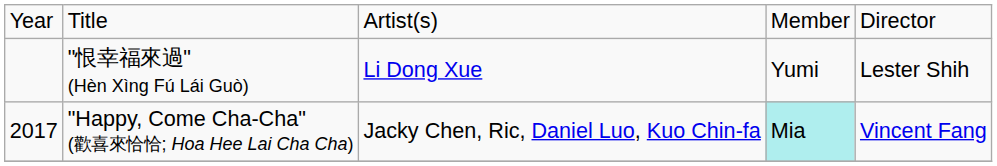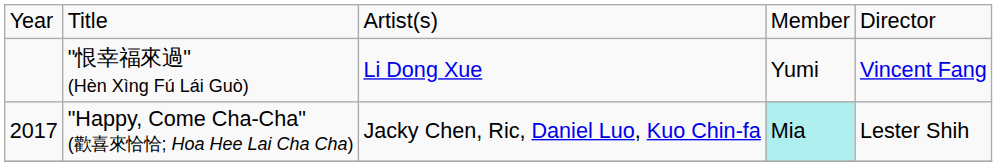 <table class="wikitable">
 <tr>
 <td>Year</td>
 <td>Title</td>
 <td>Artist(s)</td>
 <td>Member</td>
 <td>Director</td>
 </tr>
 <tr>
 <td></td>
 <td>"恨幸福來過"<br><small>(Hèn Xìng Fú Lái Guò)</small></td>
 <td><a href='#'>Li Dong Xue</a></td>
 <td>Yumi</td>
-<td>Lester Shih</td>
+<td><a href='#'>Vincent Fang</a></td>
 </tr>
 <tr>
 <td>2017</td>
 <td>"Happy, Come Cha-Cha"<br><small>(歡喜來恰恰; <em>Hoa Hee Lai Cha Cha</em>)</small></td>
 <td>Jacky Chen, Ric, <a href='#'>Daniel Luo</a>, <a href='#'>Kuo Chin-fa</a></td>
 <td style="background: paleturquoise;">Mia</td>
-<td><a href='#'>Vincent Fang</a></td>
+<td>Lester Shih</td>
 </tr>
 <tr>
 </tr>
 </table>
